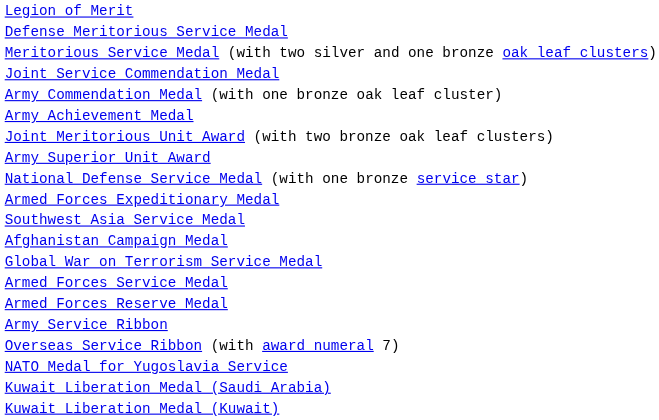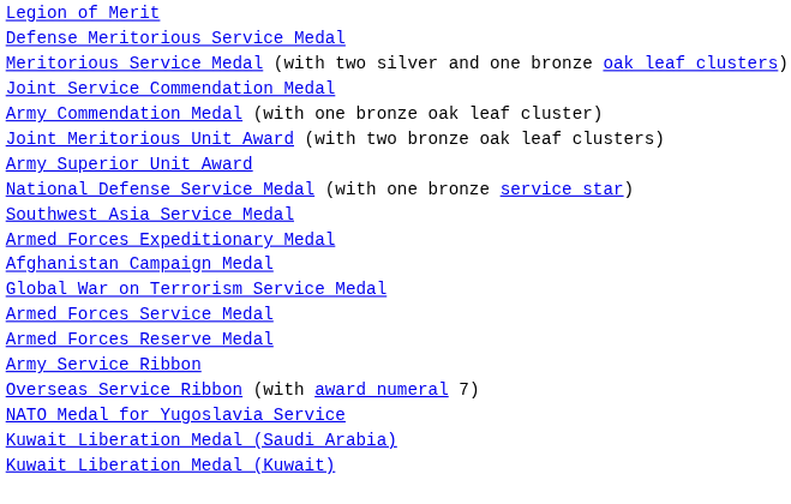 <table>
 <tr>
 <td></td>
 <td><a href='#'>Legion of Merit</a></td>
 </tr>
 <tr>
 <td></td>
 <td><a href='#'>Defense Meritorious Service Medal</a></td>
 </tr>
 <tr>
 <td></td>
 <td><a href='#'>Meritorious Service Medal</a> (with two silver and one bronze <a href='#'>oak leaf clusters</a>)</td>
 </tr>
 <tr>
 <td></td>
 <td><a href='#'>Joint Service Commendation Medal</a></td>
 </tr>
 <tr>
 <td></td>
 <td><a href='#'>Army Commendation Medal</a> (with one bronze oak leaf cluster)</td>
 </tr>
 <tr>
 <td></td>
-<td><a href='#'>Army Achievement Medal</a></td>
-</tr>
-<tr>
-<td></td>
 <td><a href='#'>Joint Meritorious Unit Award</a> (with two bronze oak leaf clusters)</td>
 </tr>
 <tr>
 <td></td>
 <td><a href='#'>Army Superior Unit Award</a></td>
 </tr>
 <tr>
 <td></td>
 <td><a href='#'>National Defense Service Medal</a> (with one bronze <a href='#'>service star</a>)</td>
 </tr>
 <tr>
 <td></td>
-<td><a href='#'>Armed Forces Expeditionary Medal</a></td>
+<td><a href='#'>Southwest Asia Service Medal</a></td>
 </tr>
 <tr>
 <td></td>
-<td><a href='#'>Southwest Asia Service Medal</a></td>
+<td><a href='#'>Armed Forces Expeditionary Medal</a></td>
 </tr>
 <tr>
 <td></td>
 <td><a href='#'>Afghanistan Campaign Medal</a></td>
 </tr>
 <tr>
 <td></td>
 <td><a href='#'>Global War on Terrorism Service Medal</a></td>
 </tr>
 <tr>
 <td></td>
 <td><a href='#'>Armed Forces Service Medal</a></td>
 </tr>
 <tr>
 <td></td>
 <td><a href='#'>Armed Forces Reserve Medal</a></td>
 </tr>
 <tr>
 <td></td>
 <td><a href='#'>Army Service Ribbon</a></td>
 </tr>
 <tr>
 <td><span></span></td>
 <td><a href='#'>Overseas Service Ribbon</a> (with <a href='#'>award numeral</a> 7)</td>
 </tr>
 <tr>
 <td></td>
 <td><a href='#'>NATO Medal for Yugoslavia Service</a></td>
 </tr>
 <tr>
 <td></td>
 <td><a href='#'>Kuwait Liberation Medal (Saudi Arabia)</a></td>
 </tr>
 <tr>
 <td></td>
 <td><a href='#'>Kuwait Liberation Medal (Kuwait)</a></td>
 </tr>
 </table>
